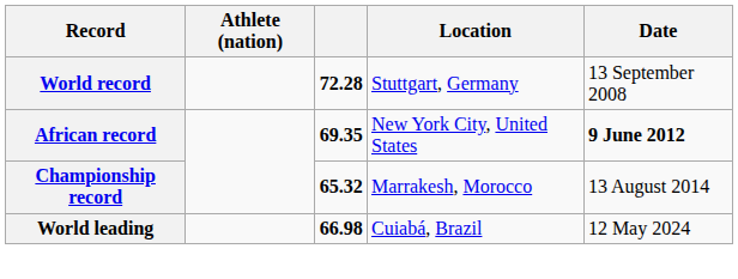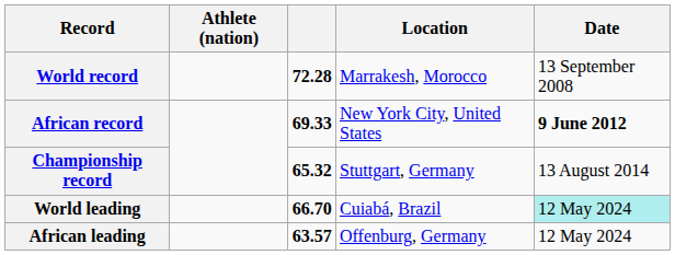 <table class="wikitable">
 <tr>
 <th scope="col">Record</th>
 <th scope="col">Athlete (nation)</th>
 <th scope="col"></th>
 <th scope="col">Location</th>
 <th scope="col">Date</th>
 </tr>
 <tr>
 <th scope="row"><a href='#'>World record</a></th>
 <td></td>
 <td align="center"><strong>72.28</strong></td>
-<td><a href='#'>Stuttgart</a>, <a href='#'>Germany</a></td>
+<td><a href='#'>Marrakesh</a>, <a href='#'>Morocco</a></td>
 <td>13 September 2008</td>
 </tr>
 <tr>
 <th scope="row"><a href='#'>African record</a></th>
 <td rowspan="2"></td>
-<td align="center"><strong>69.35</strong></td>
+<td align="center"><strong>69.33</strong></td>
 <td><a href='#'>New York City</a>, <a href='#'>United States</a></td>
 <td><strong>9 June 2012</strong></td>
 </tr>
 <tr>
 <th><a href='#'>Championship record</a></th>
 <td align="center"><strong>65.32</strong></td>
-<td><a href='#'>Marrakesh</a>, <a href='#'>Morocco</a></td>
+<td><a href='#'>Stuttgart</a>, <a href='#'>Germany</a></td>
 <td>13 August 2014</td>
 </tr>
 <tr>
 <th scope="row">World leading</th>
 <td></td>
-<td align="center"><strong>66.98</strong></td>
+<td align="center"><strong>66.70</strong></td>
 <td><a href='#'>Cuiabá</a>, <a href='#'>Brazil</a></td>
+<td style="background: paleturquoise;">12 May 2024</td>
+</tr>
+<tr>
+<th scope="row">African leading</th>
+<td></td>
+<td align="center"><strong>63.57</strong></td>
+<td><a href='#'>Offenburg</a>, <a href='#'>Germany</a></td>
 <td>12 May 2024</td>
 </tr>
 </table>
